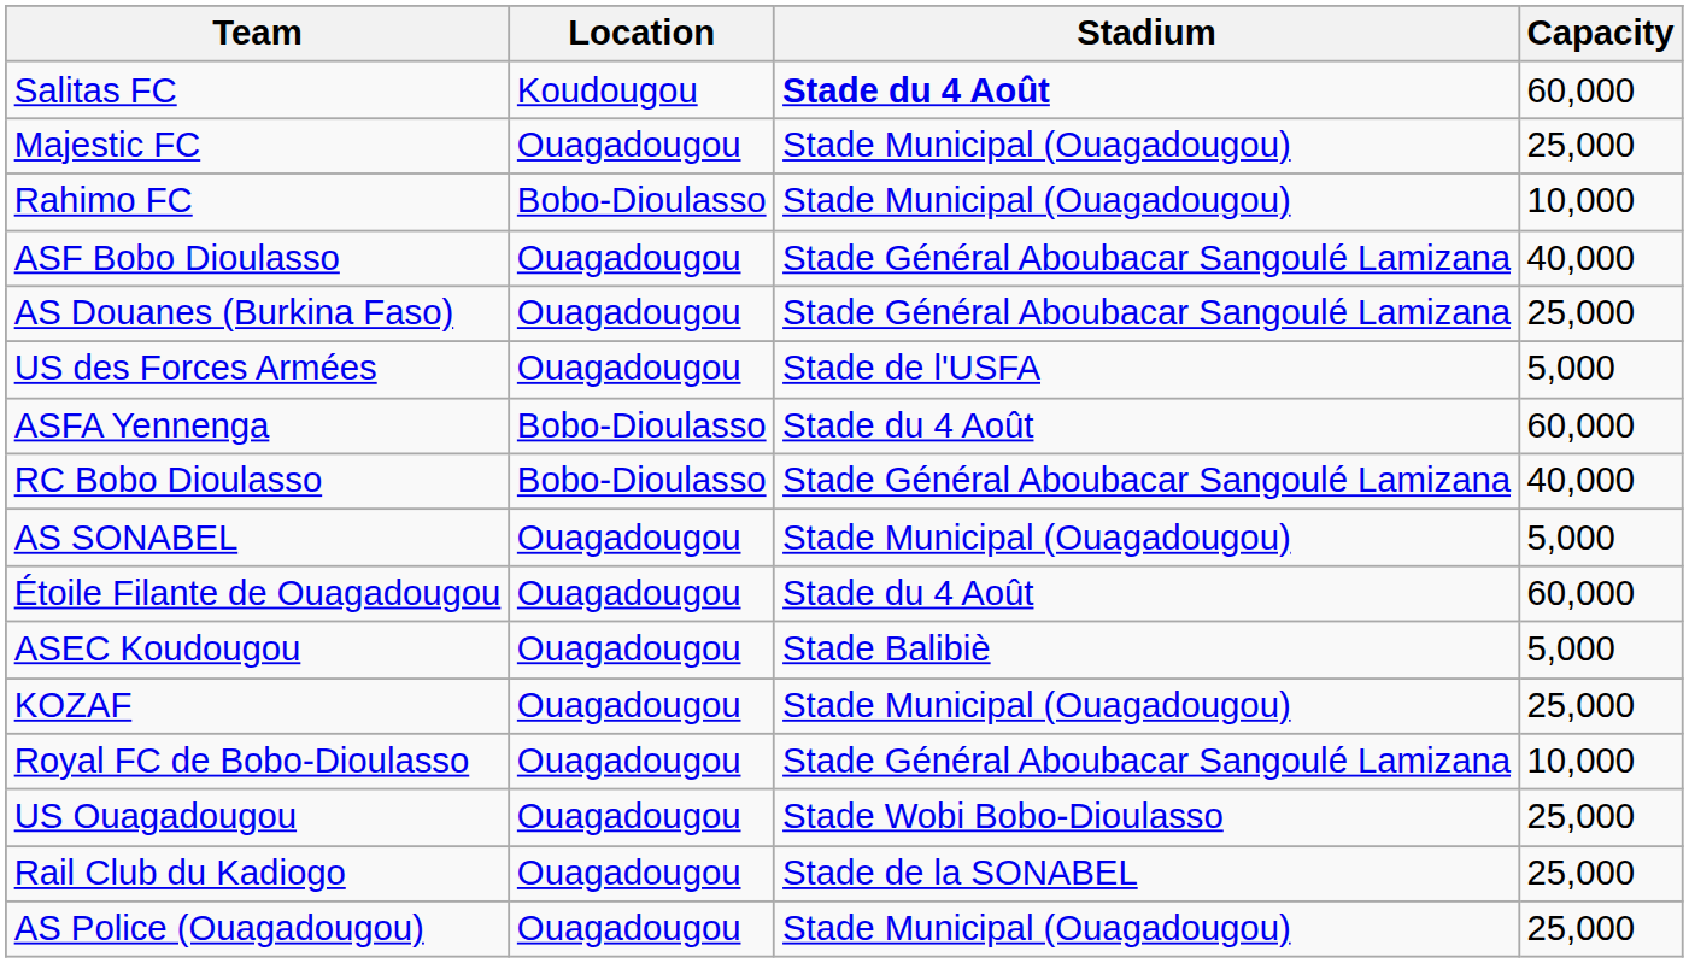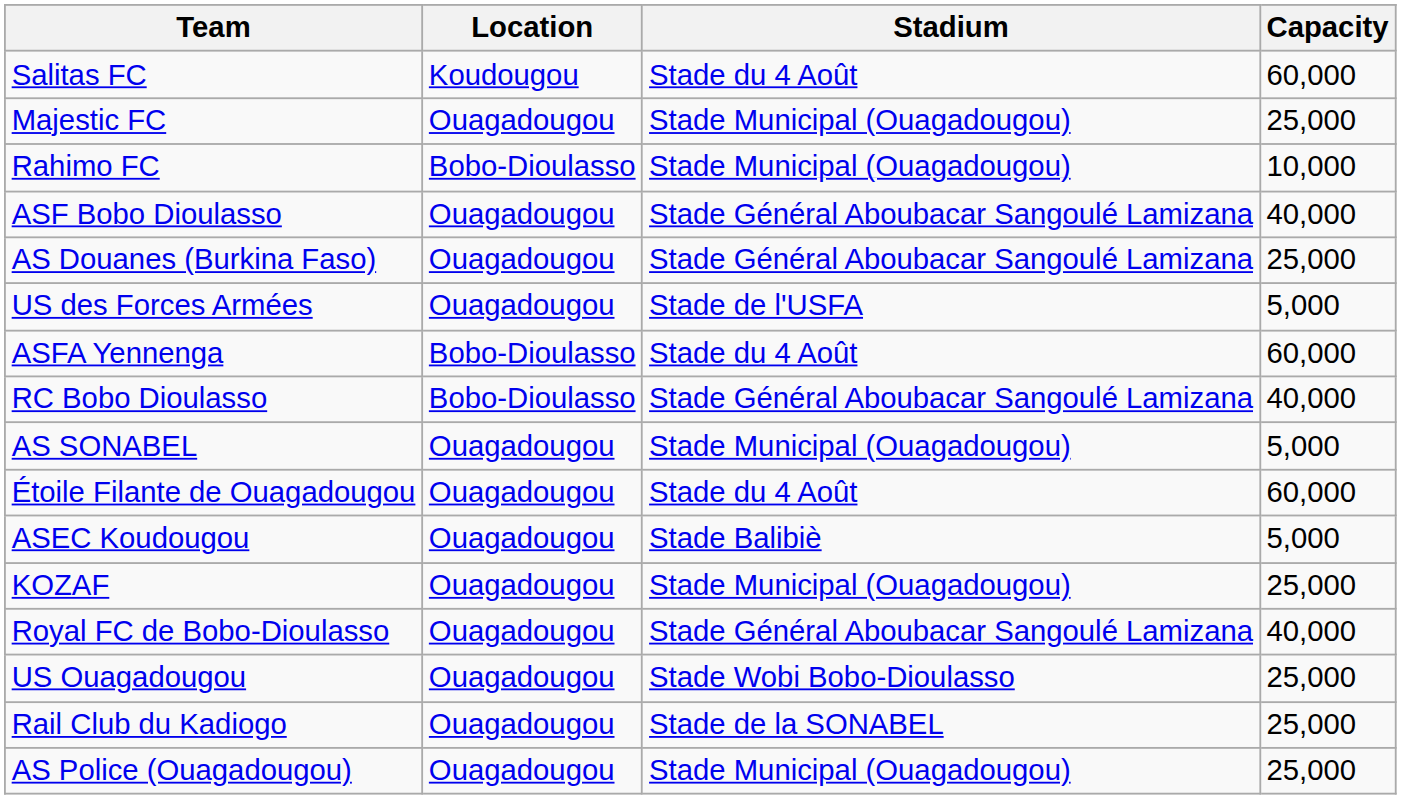 <table class="wikitable sortable">
 <tr>
 <th>Team</th>
 <th>Location</th>
 <th>Stadium</th>
 <th>Capacity</th>
 </tr>
 <tr>
 <td><a href='#'>Salitas FC</a></td>
 <td><a href='#'>Koudougou</a></td>
-<td><strong><a href='#'>Stade du 4 Août</a></strong></td>
+<td><a href='#'>Stade du 4 Août</a></td>
 <td>60,000</td>
 </tr>
 <tr>
 <td><a href='#'>Majestic FC</a></td>
 <td><a href='#'>Ouagadougou</a></td>
 <td><a href='#'>Stade Municipal (Ouagadougou)</a></td>
 <td>25,000</td>
 </tr>
 <tr>
 <td><a href='#'>Rahimo FC</a></td>
 <td><a href='#'>Bobo-Dioulasso</a></td>
 <td><a href='#'>Stade Municipal (Ouagadougou)</a></td>
 <td>10,000</td>
 </tr>
 <tr>
 <td><a href='#'>ASF Bobo Dioulasso</a></td>
 <td><a href='#'>Ouagadougou</a></td>
 <td><a href='#'>Stade Général Aboubacar Sangoulé Lamizana</a></td>
 <td>40,000</td>
 </tr>
 <tr>
 <td><a href='#'>AS Douanes (Burkina Faso)</a></td>
 <td><a href='#'>Ouagadougou</a></td>
 <td><a href='#'>Stade Général Aboubacar Sangoulé Lamizana</a></td>
 <td>25,000</td>
 </tr>
 <tr>
 <td><a href='#'>US des Forces Armées</a></td>
 <td><a href='#'>Ouagadougou</a></td>
 <td><a href='#'>Stade de l'USFA</a></td>
 <td>5,000</td>
 </tr>
 <tr>
 <td><a href='#'>ASFA Yennenga</a></td>
 <td><a href='#'>Bobo-Dioulasso</a></td>
 <td><a href='#'>Stade du 4 Août</a></td>
 <td>60,000</td>
 </tr>
 <tr>
 <td><a href='#'>RC Bobo Dioulasso</a></td>
 <td><a href='#'>Bobo-Dioulasso</a></td>
 <td><a href='#'>Stade Général Aboubacar Sangoulé Lamizana</a></td>
 <td>40,000</td>
 </tr>
 <tr>
 <td><a href='#'>AS SONABEL</a></td>
 <td><a href='#'>Ouagadougou</a></td>
 <td><a href='#'>Stade Municipal (Ouagadougou)</a></td>
 <td>5,000</td>
 </tr>
 <tr>
 <td><a href='#'>Étoile Filante de Ouagadougou</a></td>
 <td><a href='#'>Ouagadougou</a></td>
 <td><a href='#'>Stade du 4 Août</a></td>
 <td>60,000</td>
 </tr>
 <tr>
 <td><a href='#'>ASEC Koudougou</a></td>
 <td><a href='#'>Ouagadougou</a></td>
 <td><a href='#'>Stade Balibiè</a></td>
 <td>5,000</td>
 </tr>
 <tr>
 <td><a href='#'>KOZAF</a></td>
 <td><a href='#'>Ouagadougou</a></td>
 <td><a href='#'>Stade Municipal (Ouagadougou)</a></td>
 <td>25,000</td>
 </tr>
 <tr>
 <td><a href='#'>Royal FC de Bobo-Dioulasso</a></td>
 <td><a href='#'>Ouagadougou</a></td>
 <td><a href='#'>Stade Général Aboubacar Sangoulé Lamizana</a></td>
-<td>10,000</td>
+<td>40,000</td>
 </tr>
 <tr>
 <td><a href='#'>US Ouagadougou</a></td>
 <td><a href='#'>Ouagadougou</a></td>
 <td><a href='#'>Stade Wobi Bobo-Dioulasso</a></td>
 <td>25,000</td>
 </tr>
 <tr>
 <td><a href='#'>Rail Club du Kadiogo</a></td>
 <td><a href='#'>Ouagadougou</a></td>
 <td><a href='#'>Stade de la SONABEL</a></td>
 <td>25,000</td>
 </tr>
 <tr>
 <td><a href='#'>AS Police (Ouagadougou)</a></td>
 <td><a href='#'>Ouagadougou</a></td>
 <td><a href='#'>Stade Municipal (Ouagadougou)</a></td>
 <td>25,000</td>
 </tr>
 </table>
